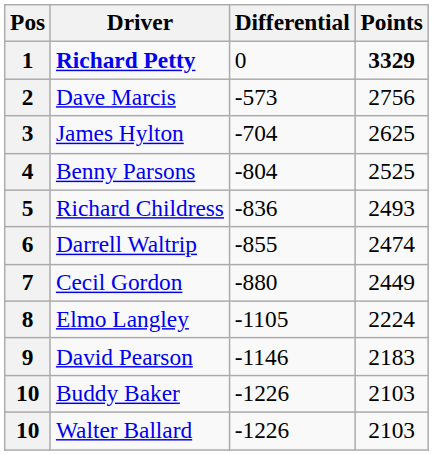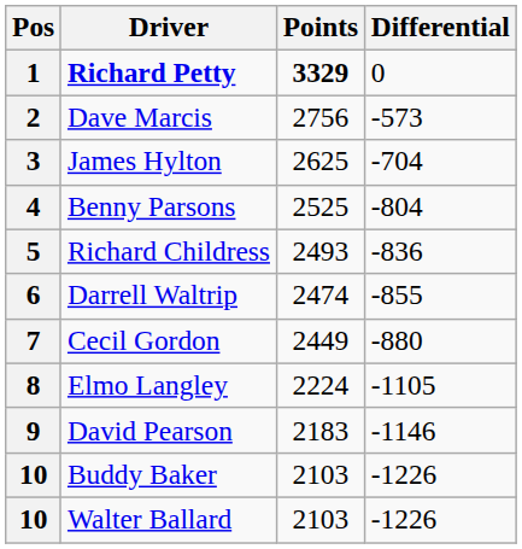 <table class="wikitable">
 <tr>
 <th>Pos</th>
 <th>Driver</th>
+<th>Points</th>
 <th>Differential</th>
-<th>Points</th>
 </tr>
 <tr>
 <th>1 </th>
 <td><strong><a href='#'>Richard Petty</a></strong></td>
+<td style="text-align:center;"><strong>3329</strong></td>
 <td>0</td>
-<td style="text-align:center;"><strong>3329</strong></td>
 </tr>
 <tr>
 <th>2 </th>
 <td><a href='#'>Dave Marcis</a></td>
+<td style="text-align:center;">2756</td>
 <td>-573</td>
-<td style="text-align:center;">2756</td>
 </tr>
 <tr>
 <th>3 </th>
 <td><a href='#'>James Hylton</a></td>
+<td style="text-align:center;">2625</td>
 <td>-704</td>
-<td style="text-align:center;">2625</td>
 </tr>
 <tr>
 <th>4 </th>
 <td><a href='#'>Benny Parsons</a></td>
+<td style="text-align:center;">2525</td>
 <td>-804</td>
-<td style="text-align:center;">2525</td>
 </tr>
 <tr>
 <th>5 </th>
 <td><a href='#'>Richard Childress</a></td>
+<td style="text-align:center;">2493</td>
 <td>-836</td>
-<td style="text-align:center;">2493</td>
 </tr>
 <tr>
 <th>6 </th>
 <td><a href='#'>Darrell Waltrip</a></td>
+<td style="text-align:center;">2474</td>
 <td>-855</td>
-<td style="text-align:center;">2474</td>
 </tr>
 <tr>
 <th>7 </th>
 <td><a href='#'>Cecil Gordon</a></td>
+<td style="text-align:center;">2449</td>
 <td>-880</td>
-<td style="text-align:center;">2449</td>
 </tr>
 <tr>
 <th>8 </th>
 <td><a href='#'>Elmo Langley</a></td>
+<td style="text-align:center;">2224</td>
 <td>-1105</td>
-<td style="text-align:center;">2224</td>
 </tr>
 <tr>
 <th>9 </th>
 <td><a href='#'>David Pearson</a></td>
+<td style="text-align:center;">2183</td>
 <td>-1146</td>
-<td style="text-align:center;">2183</td>
 </tr>
 <tr>
 <th>10 </th>
 <td><a href='#'>Buddy Baker</a></td>
+<td style="text-align:center;">2103</td>
 <td>-1226</td>
-<td style="text-align:center;">2103</td>
 </tr>
 <tr>
 <th>10 </th>
 <td><a href='#'>Walter Ballard</a></td>
+<td style="text-align:center;">2103</td>
 <td>-1226</td>
-<td style="text-align:center;">2103</td>
 </tr>
 </table>
